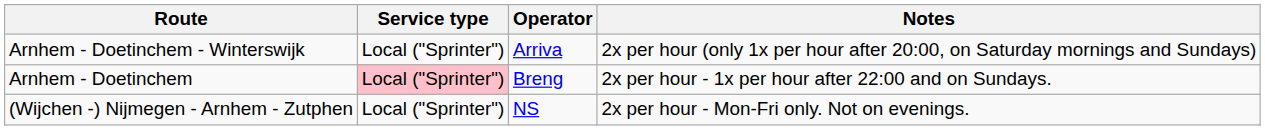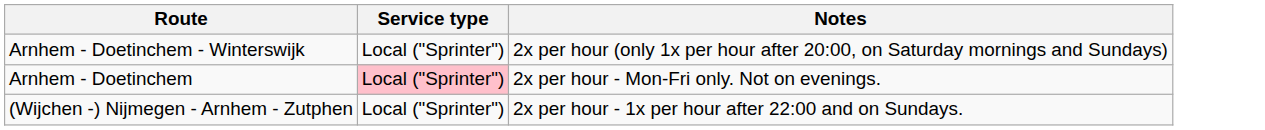 <table class="wikitable">
 <tr>
 <th>Route</th>
 <th>Service type</th>
-<th>Operator</th>
 <th>Notes</th>
 </tr>
 <tr>
 <td>Arnhem - Doetinchem - Winterswijk</td>
 <td>Local ("Sprinter")</td>
-<td><a href='#'>Arriva</a></td>
 <td>2x per hour (only 1x per hour after 20:00, on Saturday mornings and Sundays)</td>
 </tr>
 <tr>
 <td>Arnhem - Doetinchem</td>
 <td style="background: pink;">Local ("Sprinter")</td>
-<td><a href='#'>Breng</a></td>
-<td>2x per hour - 1x per hour after 22:00 and on Sundays.</td>
+<td>2x per hour - Mon-Fri only. Not on evenings.</td>
 </tr>
 <tr>
 <td>(Wijchen -) Nijmegen - Arnhem - Zutphen</td>
 <td>Local ("Sprinter")</td>
-<td><a href='#'>NS</a></td>
-<td>2x per hour - Mon-Fri only. Not on evenings.</td>
+<td>2x per hour - 1x per hour after 22:00 and on Sundays.</td>
 </tr>
 </table>
